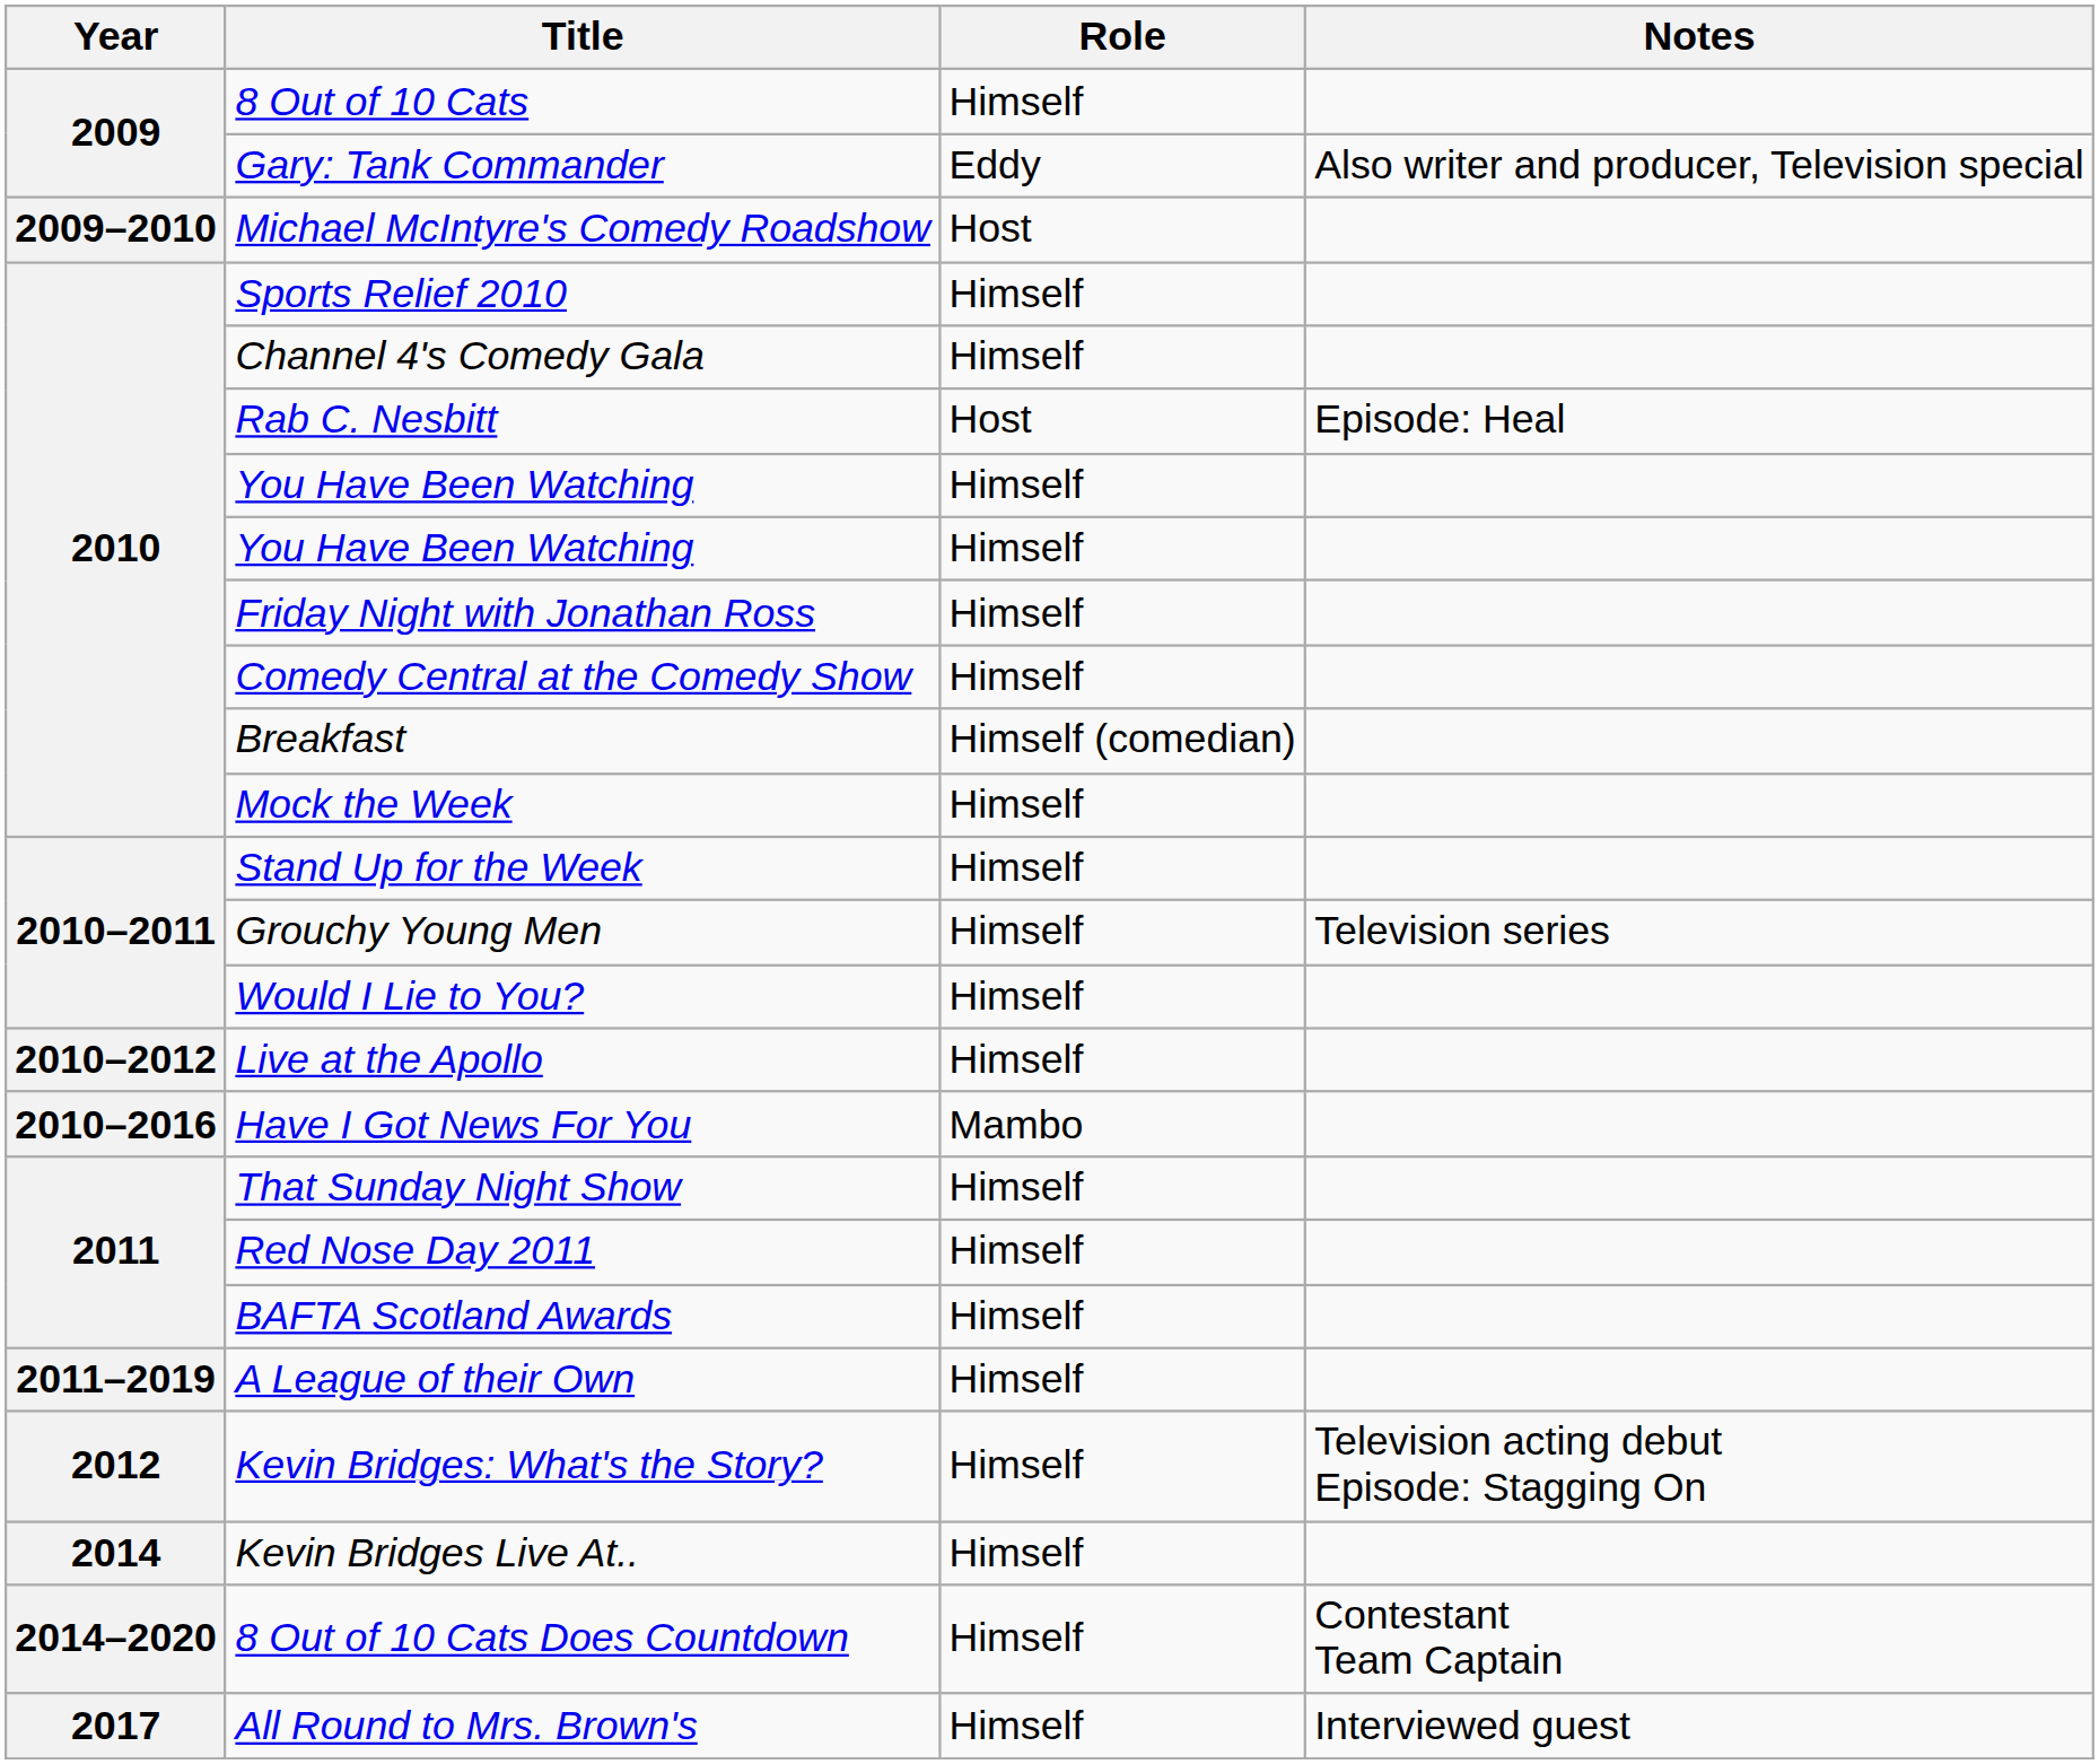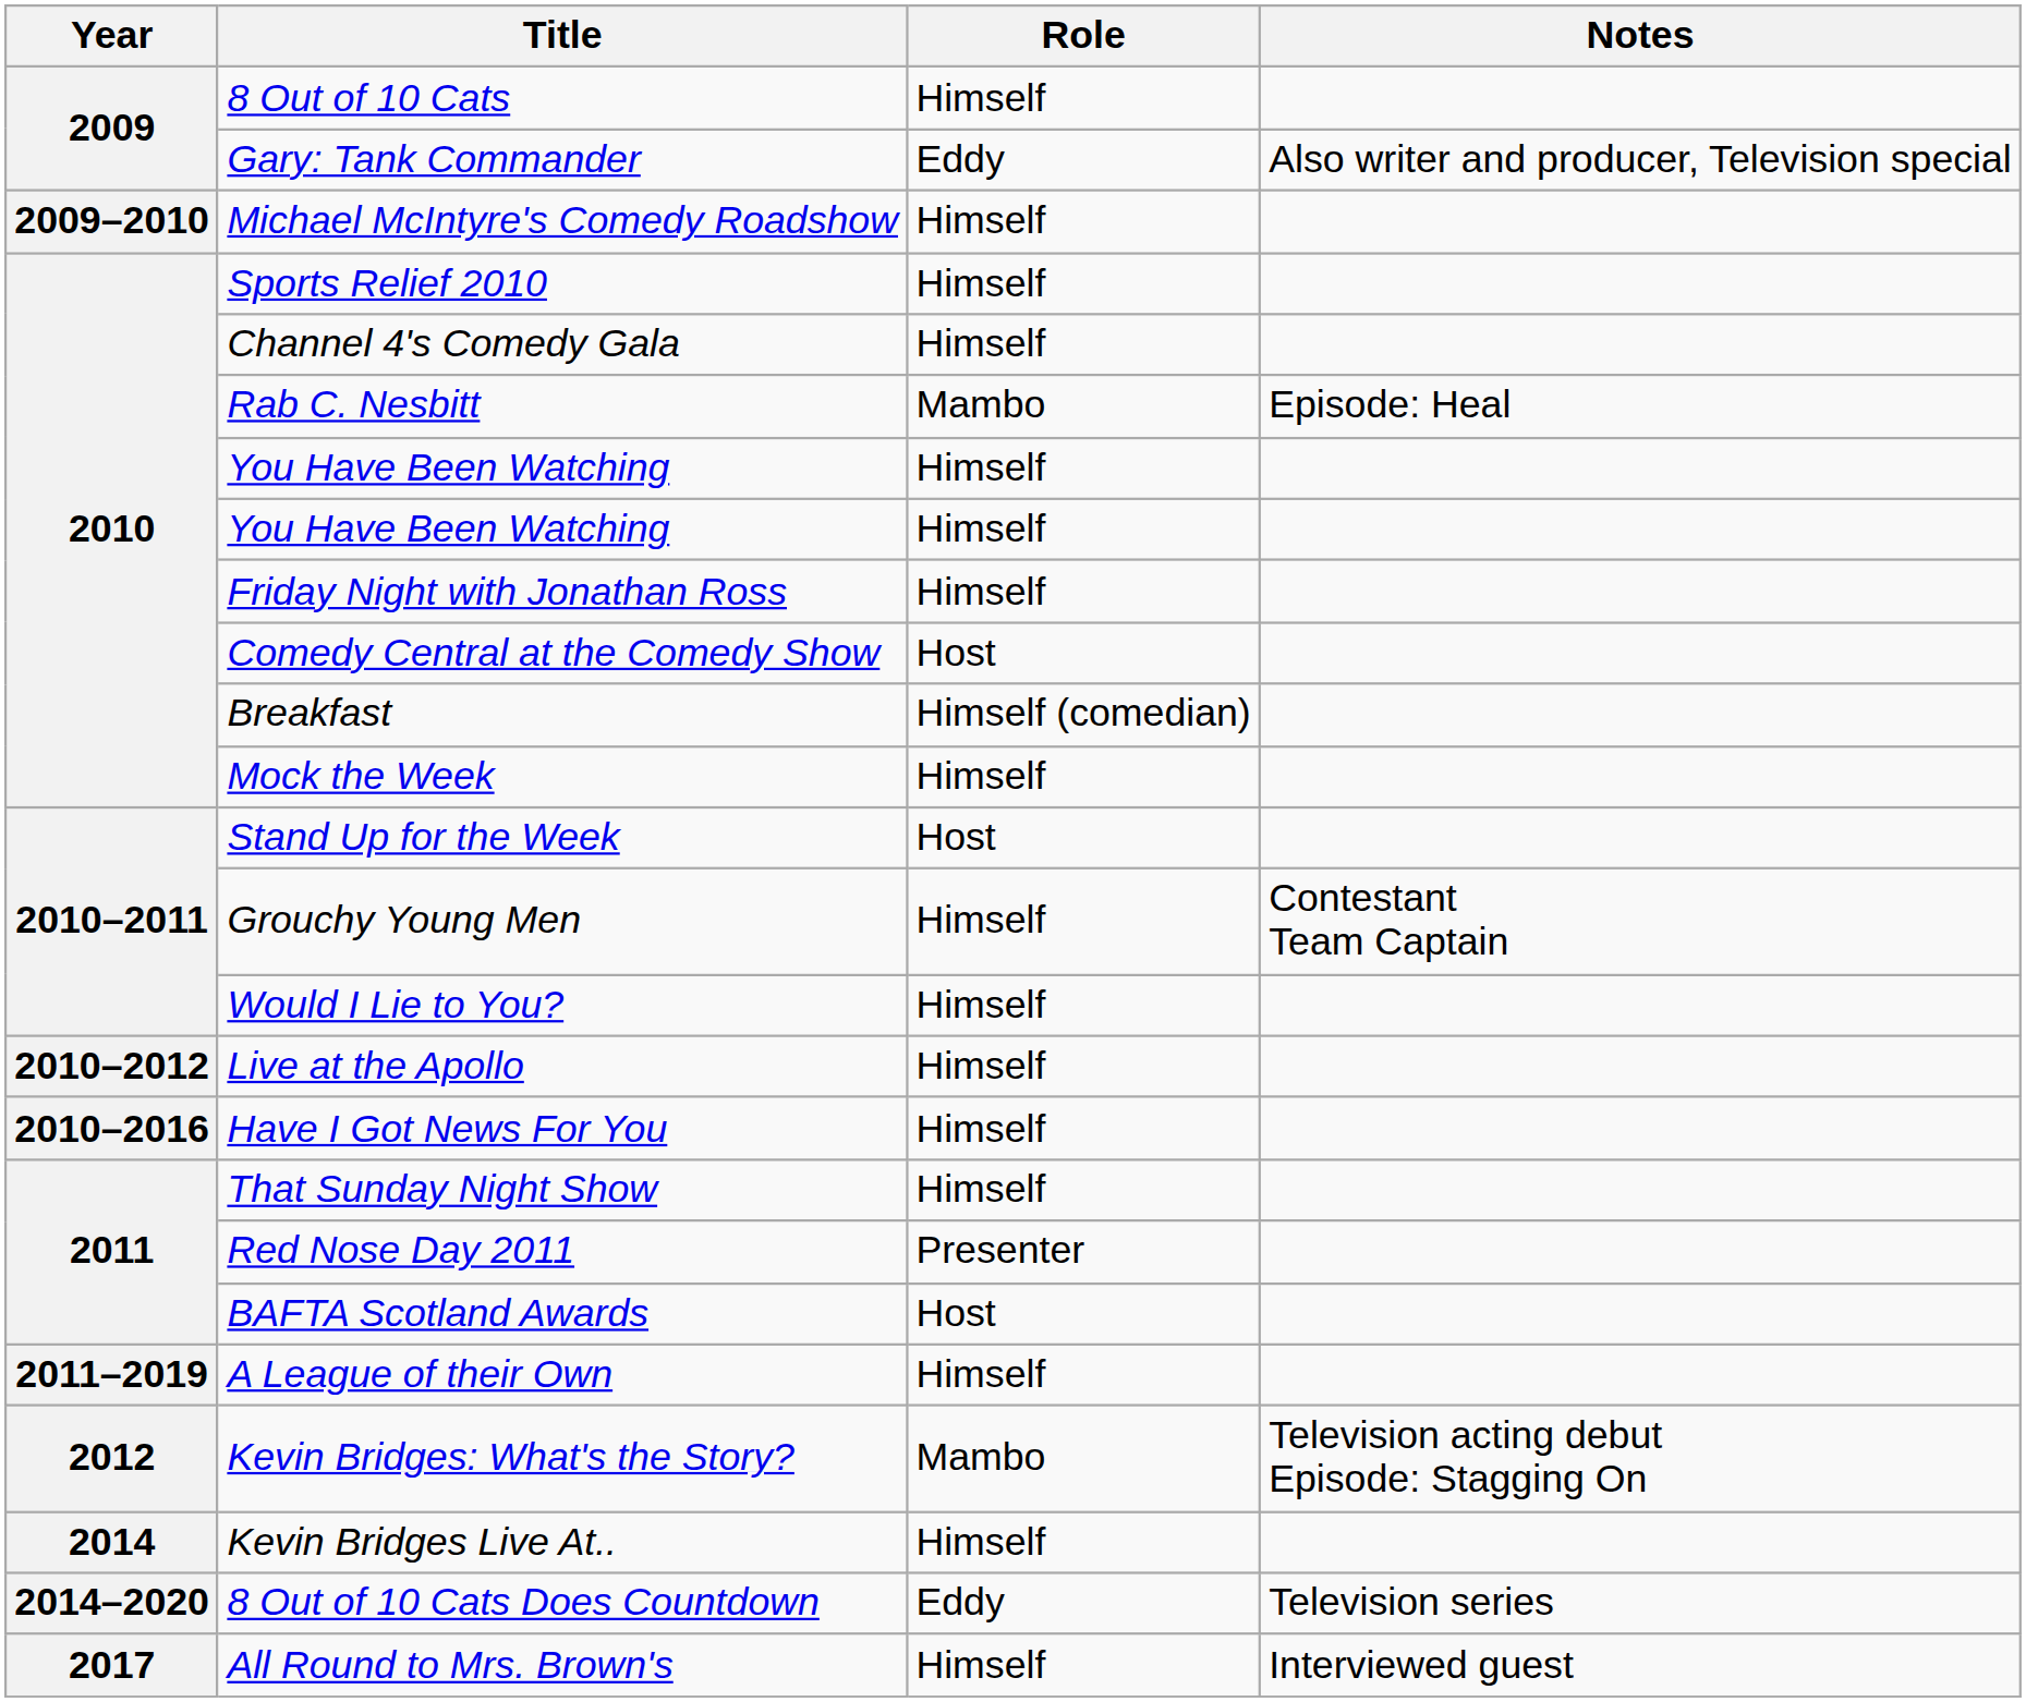 <table class="wikitable sortable plainrowheaders">
 <tr>
 <th scope="col">Year</th>
 <th scope="col">Title</th>
 <th scope="col">Role</th>
 <th scope="col" class="unsortable">Notes</th>
 </tr>
 <tr>
 <th rowspan="2" scope="row" align="center">2009</th>
 <td><em><a href='#'>8 Out of 10 Cats</a></em></td>
 <td>Himself</td>
 <td></td>
 </tr>
 <tr>
 <td><em><a href='#'>Gary: Tank Commander</a></em></td>
 <td>Eddy</td>
 <td>Also writer and producer, Television special</td>
 </tr>
 <tr>
 <th scope="row" align="center">2009–2010</th>
 <td><em><a href='#'>Michael McIntyre's Comedy Roadshow</a></em></td>
-<td>Host</td>
+<td>Himself</td>
 <td></td>
 </tr>
 <tr>
 <th rowspan="9" scope="row" align="center">2010</th>
 <td><em><a href='#'>Sports Relief 2010</a></em></td>
 <td>Himself</td>
 <td></td>
 </tr>
 <tr>
 <td><em>Channel 4's Comedy Gala</em></td>
 <td>Himself</td>
 <td></td>
 </tr>
 <tr>
 <td><em><a href='#'>Rab C. Nesbitt</a></em></td>
-<td>Host</td>
+<td>Mambo</td>
 <td>Episode: Heal</td>
 </tr>
 <tr>
 <td><em><a href='#'>You Have Been Watching</a></em></td>
 <td>Himself</td>
 <td></td>
 </tr>
 <tr>
 <td><em><a href='#'>You Have Been Watching</a></em></td>
 <td>Himself</td>
 <td></td>
 </tr>
 <tr>
 <td><em><a href='#'>Friday Night with Jonathan Ross</a></em></td>
 <td>Himself</td>
 <td></td>
 </tr>
 <tr>
 <td><em><a href='#'>Comedy Central at the Comedy Show</a></em></td>
-<td>Himself</td>
+<td>Host</td>
 <td></td>
 </tr>
 <tr>
 <td><em>Breakfast</em></td>
 <td>Himself (comedian)</td>
 <td></td>
 </tr>
 <tr>
 <td><em><a href='#'>Mock the Week</a></em></td>
 <td>Himself</td>
 <td></td>
 </tr>
 <tr>
 <th rowspan="3" scope="row" align="center">2010–2011</th>
 <td><em><a href='#'>Stand Up for the Week</a></em></td>
-<td>Himself</td>
+<td>Host</td>
 <td></td>
 </tr>
 <tr>
 <td><em>Grouchy Young Men</em></td>
 <td>Himself</td>
-<td>Television series</td>
+<td>Contestant <br> Team Captain</td>
 </tr>
 <tr>
 <td><em><a href='#'>Would I Lie to You?</a></em></td>
 <td>Himself</td>
 <td></td>
 </tr>
 <tr>
 <th scope="row" align="center">2010–2012</th>
 <td><em><a href='#'>Live at the Apollo</a></em></td>
 <td>Himself</td>
 <td></td>
 </tr>
 <tr>
 <th scope="row" align="center">2010–2016</th>
 <td><em><a href='#'>Have I Got News For You</a></em></td>
-<td>Mambo</td>
+<td>Himself</td>
 <td></td>
 </tr>
 <tr>
 <th rowspan="3" scope="row" align="center">2011</th>
 <td><em><a href='#'>That Sunday Night Show</a></em></td>
 <td>Himself</td>
 <td></td>
 </tr>
 <tr>
 <td><em><a href='#'>Red Nose Day 2011</a></em></td>
-<td>Himself</td>
+<td>Presenter</td>
 <td></td>
 </tr>
 <tr>
 <td><em><a href='#'>BAFTA Scotland Awards</a></em></td>
-<td>Himself</td>
+<td>Host</td>
 <td></td>
 </tr>
 <tr>
 <th scope="row" align="center">2011–2019</th>
 <td><em><a href='#'>A League of their Own</a></em></td>
 <td>Himself</td>
 <td></td>
 </tr>
 <tr>
 <th scope="row" align="center">2012</th>
 <td><em><a href='#'>Kevin Bridges: What's the Story?</a></em></td>
-<td>Himself</td>
+<td>Mambo</td>
 <td>Television acting debut <br> Episode: Stagging On</td>
 </tr>
 <tr>
 <th scope="row" align="center">2014</th>
 <td><em>Kevin Bridges Live At..</em></td>
 <td>Himself</td>
 <td></td>
 </tr>
 <tr>
 <th scope="row" align="center">2014–2020</th>
 <td><em><a href='#'>8 Out of 10 Cats Does Countdown</a></em></td>
-<td>Himself</td>
-<td>Contestant <br> Team Captain</td>
+<td>Eddy</td>
+<td>Television series</td>
 </tr>
 <tr>
 <th scope="row" align="center">2017</th>
 <td><em><a href='#'>All Round to Mrs. Brown's</a></em></td>
 <td>Himself</td>
 <td>Interviewed guest</td>
 </tr>
 </table>
